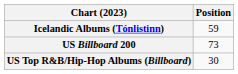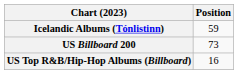 <table class="wikitable sortable plainrowheaders" style="text-align:center">
 <tr>
 <th scope="col">Chart (2023)</th>
 <th scope="col">Position</th>
 </tr>
 <tr>
 <th scope="row">Icelandic Albums (<a href='#'>Tónlistinn</a>)</th>
 <td>59</td>
 </tr>
 <tr>
 <th scope="row">US <em>Billboard</em> 200</th>
 <td>73</td>
 </tr>
 <tr>
 <th scope="row">US Top R&B/Hip-Hop Albums (<em>Billboard</em>)</th>
-<td>30</td>
+<td>16</td>
 </tr>
 </table>
